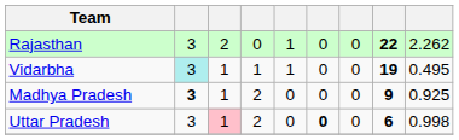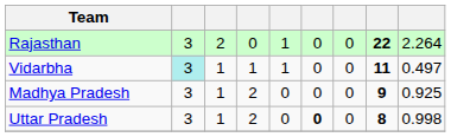 <table class="wikitable" style="text-align:center">
 <tr>
 <th style="width:160px">Team</th>
 <th style="width:25px"></th>
 <th style="width:25px"></th>
 <th style="width:25px"></th>
 <th style="width:25px"></th>
 <th style="width:25px"></th>
 <th style="width:25px"></th>
 <th style="width:25px"></th>
 <th style="width:25px;"></th>
 </tr>
 <tr style="background:#cfc;">
 <td style="text-align:left"><a href='#'>Rajasthan</a></td>
 <td>3</td>
 <td>2</td>
 <td>0</td>
 <td>1</td>
 <td>0</td>
 <td>0</td>
 <td><strong>22</strong></td>
-<td>2.262</td>
+<td>2.264</td>
 </tr>
 <tr>
 <td style="text-align:left"><a href='#'>Vidarbha</a></td>
 <td style="background: paleturquoise;">3</td>
 <td>1</td>
 <td>1</td>
 <td>1</td>
 <td>0</td>
 <td>0</td>
-<td><strong>19</strong></td>
-<td>0.495</td>
+<td><strong>11</strong></td>
+<td>0.497</td>
 </tr>
 <tr>
 <td style="text-align:left"><a href='#'>Madhya Pradesh</a></td>
-<td><strong>3</strong></td>
+<td>3</td>
 <td>1</td>
 <td>2</td>
 <td>0</td>
 <td>0</td>
 <td>0</td>
 <td><strong>9</strong></td>
 <td>0.925</td>
 </tr>
 <tr>
 <td style="text-align:left"><a href='#'>Uttar Pradesh</a></td>
 <td>3</td>
-<td style="background: pink;">1</td>
+<td>1</td>
 <td>2</td>
 <td>0</td>
 <td><strong>0</strong></td>
 <td>0</td>
-<td><strong>6</strong></td>
+<td><strong>8</strong></td>
 <td>0.998</td>
 </tr>
 <tr>
 </tr>
 </table>
